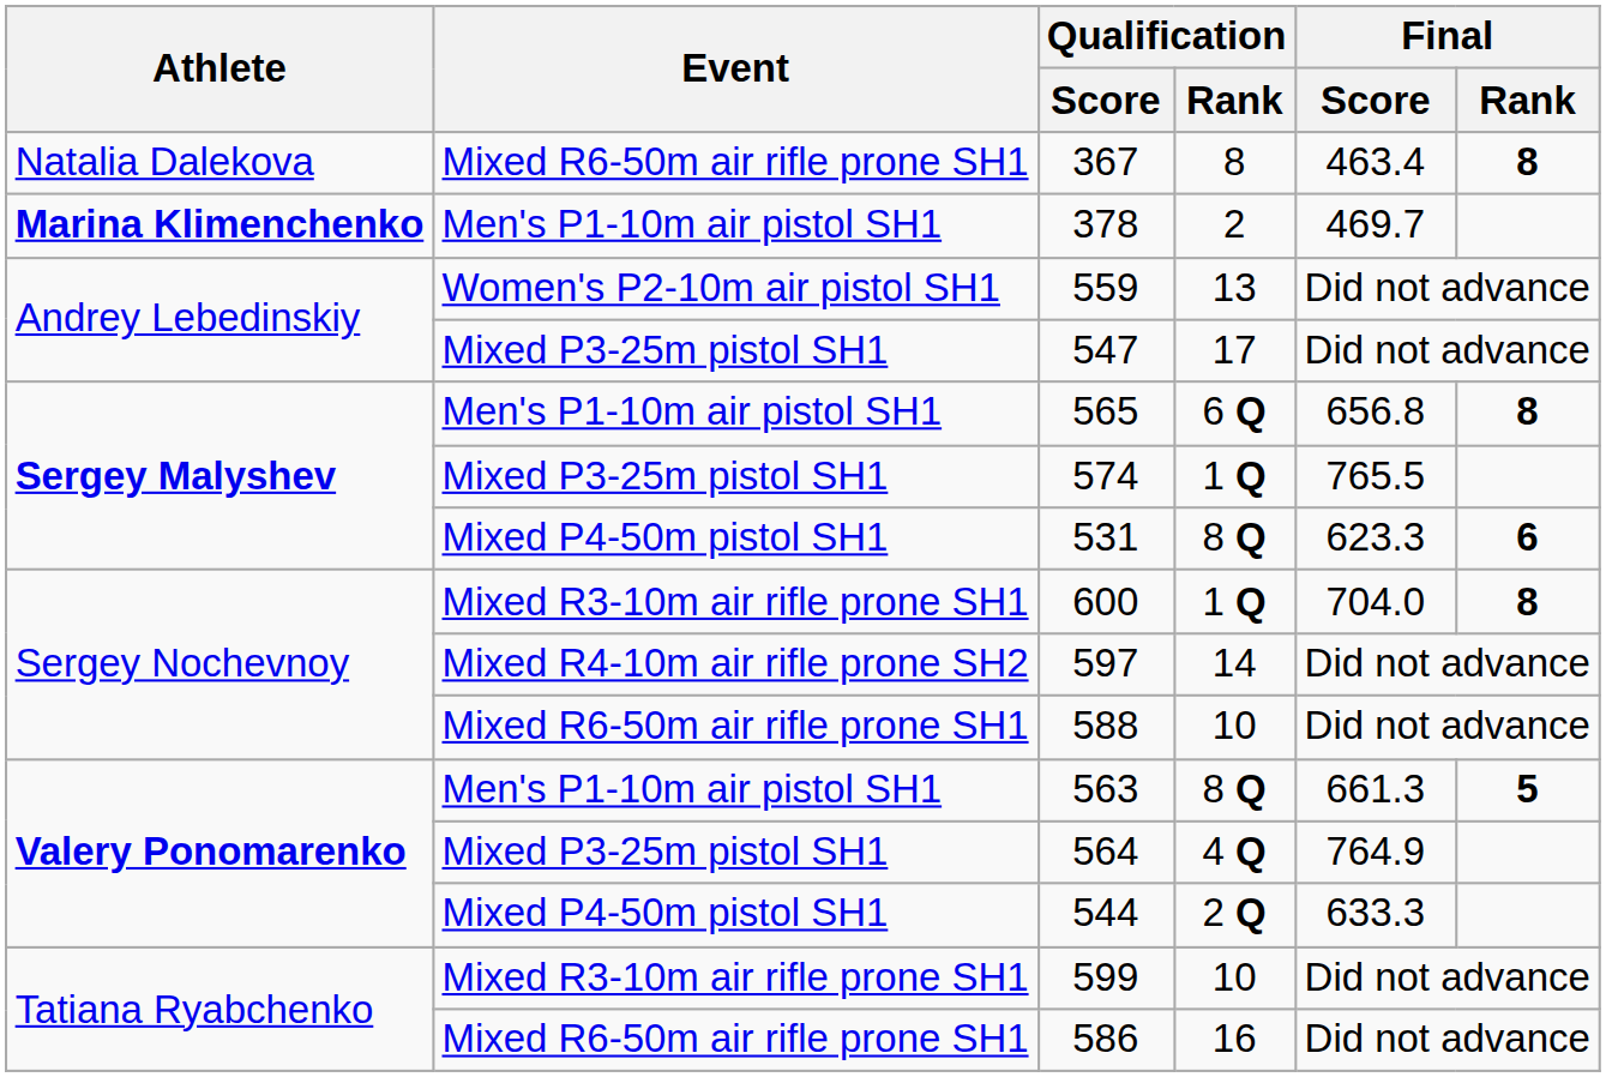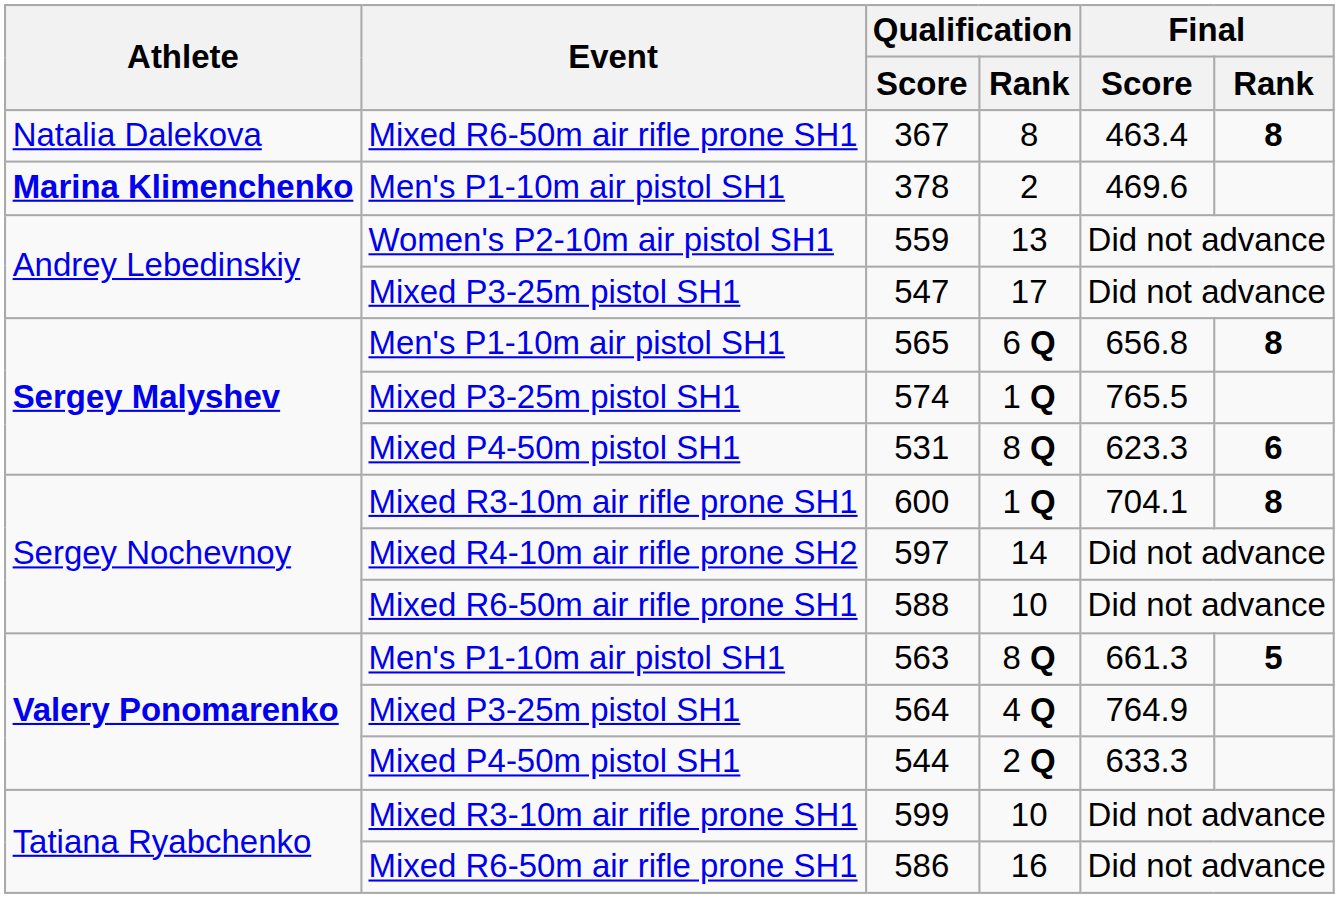 <table class=wikitable>
 <tr>
 <th rowspan="2">Athlete</th>
 <th rowspan="2">Event</th>
 <th colspan="2">Qualification</th>
 <th colspan="2">Final</th>
 </tr>
 <tr>
 <th>Score</th>
 <th>Rank</th>
 <th>Score</th>
 <th>Rank</th>
 </tr>
 <tr>
 <td><a href='#'>Natalia Dalekova</a></td>
 <td><a href='#'>Mixed R6-50m air rifle prone SH1</a></td>
 <td align="center">367</td>
 <td align="center">8</td>
 <td align="center">463.4</td>
 <td align="center"><strong>8</strong></td>
 </tr>
 <tr>
 <td><strong><a href='#'>Marina Klimenchenko</a></strong></td>
 <td><a href='#'>Men's P1-10m air pistol SH1</a></td>
 <td align="center">378</td>
 <td align="center">2</td>
-<td align="center">469.7</td>
+<td align="center">469.6</td>
 <td align="center"></td>
 </tr>
 <tr>
 <td rowspan=2><a href='#'>Andrey Lebedinskiy</a></td>
 <td><a href='#'>Women's P2-10m air pistol SH1</a></td>
 <td align="center">559</td>
 <td align="center">13</td>
 <td align="center" colspan=2>Did not advance</td>
 </tr>
 <tr>
 <td><a href='#'>Mixed P3-25m pistol SH1</a></td>
 <td align="center">547</td>
 <td align="center">17</td>
 <td align="center" colspan=2>Did not advance</td>
 </tr>
 <tr>
 <td rowspan=3><strong><a href='#'>Sergey Malyshev</a></strong></td>
 <td><a href='#'>Men's P1-10m air pistol SH1</a></td>
 <td align="center">565</td>
 <td align="center">6 <strong>Q</strong></td>
 <td align="center">656.8</td>
 <td align="center"><strong>8</strong></td>
 </tr>
 <tr>
 <td><a href='#'>Mixed P3-25m pistol SH1</a></td>
 <td align="center">574</td>
 <td align="center">1 <strong>Q</strong></td>
 <td align="center">765.5</td>
 <td align="center"></td>
 </tr>
 <tr>
 <td><a href='#'>Mixed P4-50m pistol SH1</a></td>
 <td align="center">531</td>
 <td align="center">8 <strong>Q</strong></td>
 <td align="center">623.3</td>
 <td align="center"><strong>6</strong></td>
 </tr>
 <tr>
 <td rowspan=3><a href='#'>Sergey Nochevnoy</a></td>
 <td><a href='#'>Mixed R3-10m air rifle prone SH1</a></td>
 <td align="center">600</td>
 <td align="center">1 <strong>Q</strong></td>
-<td align="center">704.0</td>
+<td align="center">704.1</td>
 <td align="center"><strong>8</strong></td>
 </tr>
 <tr>
 <td><a href='#'>Mixed R4-10m air rifle prone SH2</a></td>
 <td align="center">597</td>
 <td align="center">14</td>
 <td align="center" colspan=2>Did not advance</td>
 </tr>
 <tr>
 <td><a href='#'>Mixed R6-50m air rifle prone SH1</a></td>
 <td align="center">588</td>
 <td align="center">10</td>
 <td align="center" colspan=2>Did not advance</td>
 </tr>
 <tr>
 <td rowspan=3><strong><a href='#'>Valery Ponomarenko</a></strong></td>
 <td><a href='#'>Men's P1-10m air pistol SH1</a></td>
 <td align="center">563</td>
 <td align="center">8 <strong>Q</strong></td>
 <td align="center">661.3</td>
 <td align="center"><strong>5</strong></td>
 </tr>
 <tr>
 <td><a href='#'>Mixed P3-25m pistol SH1</a></td>
 <td align="center">564</td>
 <td align="center">4 <strong>Q</strong></td>
 <td align="center">764.9</td>
 <td align="center"></td>
 </tr>
 <tr>
 <td><a href='#'>Mixed P4-50m pistol SH1</a></td>
 <td align="center">544</td>
 <td align="center">2 <strong>Q</strong></td>
 <td align="center">633.3</td>
 <td align="center"></td>
 </tr>
 <tr>
 <td rowspan=2><a href='#'>Tatiana Ryabchenko</a></td>
 <td><a href='#'>Mixed R3-10m air rifle prone SH1</a></td>
 <td align="center">599</td>
 <td align="center">10</td>
 <td align="center" colspan=2>Did not advance</td>
 </tr>
 <tr>
 <td><a href='#'>Mixed R6-50m air rifle prone SH1</a></td>
 <td align="center">586</td>
 <td align="center">16</td>
 <td align="center" colspan=2>Did not advance</td>
 </tr>
 </table>
